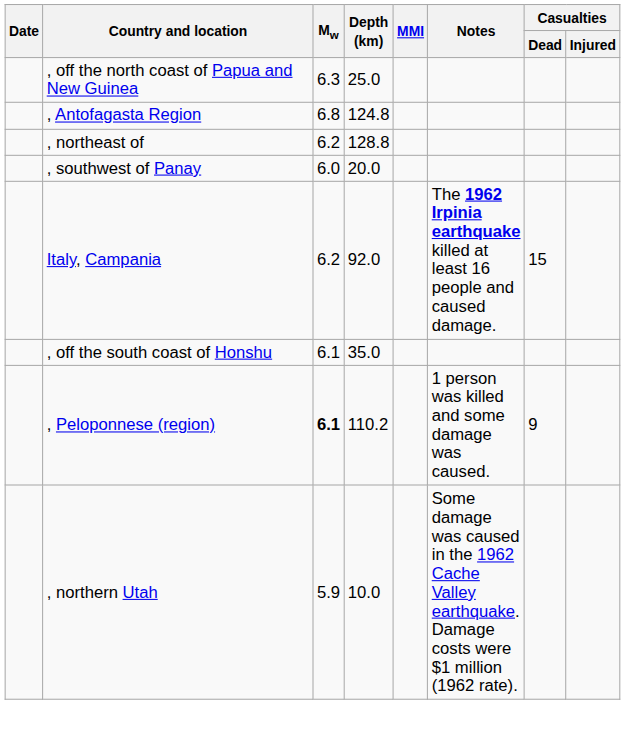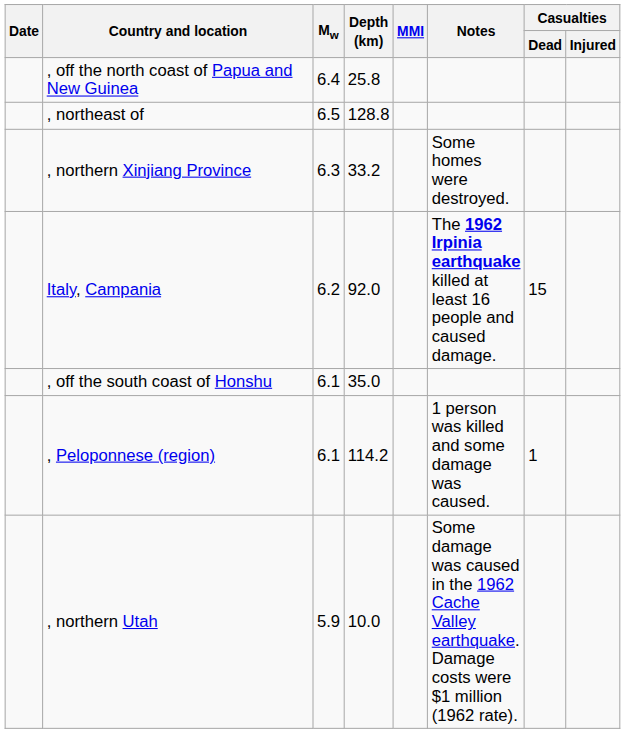 <table class="wikitable sortable sort-under" style="border:1px black; margin-left:1em;">
 <tr>
 <th rowspan="2"><small>Date</small></th>
 <th rowspan="2" style="width: 310px"><small>Country and location</small></th>
 <th rowspan="2"><small>M<sub>w</sub></small></th>
 <th rowspan="2"><small>Depth (km)</small></th>
 <th rowspan="2"><small><a href='#'>MMI</a></small></th>
 <th rowspan="2" class="unsortable"><small>Notes</small></th>
 <th colspan="2"><small>Casualties</small></th>
 </tr>
 <tr>
 <th><small>Dead</small></th>
 <th><small>Injured</small></th>
 </tr>
 <tr>
 <td></td>
 <td>, off the north coast of <a href='#'>Papua and New Guinea</a></td>
-<td>6.3</td>
-<td>25.0</td>
-<td></td>
-<td></td>
-<td></td>
-<td></td>
-</tr>
-<tr>
-<td></td>
-<td>, <a href='#'>Antofagasta Region</a></td>
-<td>6.8</td>
-<td>124.8</td>
+<td>6.4</td>
+<td>25.8</td>
 <td></td>
 <td></td>
 <td></td>
 <td></td>
 </tr>
 <tr>
 <td></td>
 <td>, northeast of</td>
-<td>6.2</td>
+<td>6.5</td>
 <td>128.8</td>
 <td></td>
 <td></td>
 <td></td>
 <td></td>
 </tr>
 <tr>
 <td></td>
-<td>, southwest of <a href='#'>Panay</a></td>
-<td>6.0</td>
-<td>20.0</td>
+<td>, northern <a href='#'>Xinjiang Province</a></td>
+<td>6.3</td>
+<td>33.2</td>
 <td></td>
-<td></td>
+<td>Some homes were destroyed.</td>
 <td></td>
 <td></td>
 </tr>
 <tr>
 <td></td>
 <td> <a href='#'>Italy</a>, <a href='#'>Campania</a></td>
 <td>6.2</td>
 <td>92.0</td>
 <td></td>
 <td>The <strong><a href='#'>1962 Irpinia earthquake</a></strong> killed at least 16 people and caused damage.</td>
 <td>15</td>
 <td></td>
 </tr>
 <tr>
 <td></td>
 <td>, off the south coast of <a href='#'>Honshu</a></td>
 <td>6.1</td>
 <td>35.0</td>
 <td></td>
 <td></td>
 <td></td>
 <td></td>
 </tr>
 <tr>
 <td></td>
 <td>, <a href='#'>Peloponnese (region)</a></td>
-<td><strong>6.1</strong></td>
-<td>110.2</td>
+<td>6.1</td>
+<td>114.2</td>
 <td></td>
 <td>1 person was killed and some damage was caused.</td>
-<td>9</td>
+<td>1</td>
 <td></td>
 </tr>
 <tr>
 <td></td>
 <td>, northern <a href='#'>Utah</a></td>
 <td>5.9</td>
 <td>10.0</td>
 <td></td>
 <td>Some damage was caused in the <a href='#'>1962 Cache Valley earthquake</a>. Damage costs were $1 million (1962 rate).</td>
 <td></td>
 <td></td>
 </tr>
 </table>
